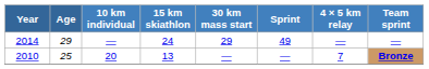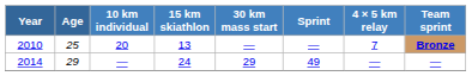 <table class="wikitable" style="font-size:95%; text-align:center; border:grey solid 1px; border-collapse:collapse; background:#ffffff;">
 <tr>
 <th style="background-color:#369; color:white; width:60px;"> Year </th>
 <th style="background-color:#369; color:white; width:40px;"> Age </th>
 <th style="background-color:#4180be; color:white; width:75px;"> 10 km <br> individual </th>
 <th style="background-color:#4180be; color:white; width:75px;"> 15 km <br> skiathlon </th>
 <th style="background-color:#4180be; color:white; width:75px;"> 30 km <br> mass start </th>
 <th style="background-color:#4180be; color:white; width:75px;"> Sprint </th>
 <th style="background-color:#4180be; color:white; width:75px;"> 4 × 5 km <br> relay </th>
 <th style="background-color:#4180be; color:white; width:75px;"> Team <br> sprint </th>
 </tr>
 <tr>
+<td><a href='#'>2010</a></td>
+<td><em>25</em></td>
+<td><a href='#'>20</a></td>
+<td><a href='#'>13</a></td>
+<td><a href='#'>—</a></td>
+<td><a href='#'>—</a></td>
+<td><a href='#'>7</a></td>
+<td bgcolor="cc9966"><a href='#'><strong>Bronze</strong></a></td>
+</tr>
+<tr>
 <td><a href='#'>2014</a></td>
 <td><em>29</em></td>
 <td><a href='#'>—</a></td>
 <td><a href='#'>24</a></td>
 <td><a href='#'>29</a></td>
 <td><a href='#'>49</a></td>
 <td><a href='#'>—</a></td>
 <td><a href='#'>—</a></td>
 </tr>
 <tr>
-<td><a href='#'>2010</a></td>
-<td><em>25</em></td>
-<td><a href='#'>20</a></td>
-<td><a href='#'>13</a></td>
-<td><a href='#'>—</a></td>
-<td><a href='#'>—</a></td>
-<td><a href='#'>7</a></td>
-<td bgcolor="cc9966"><a href='#'><strong>Bronze</strong></a></td>
-</tr>
-<tr>
 </tr>
 </table>
